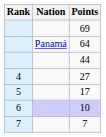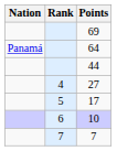 <table class="wikitable sortable" style="text-align:center">
 <tr>
+<th>Nation</th>
 <th>Rank</th>
-<th>Nation</th>
 <th>Points</th>
 </tr>
 <tr>
+<td align=left></td>
 <td bgcolor = DDEEFF></td>
-<td align=left></td>
 <td>69</td>
 </tr>
 <tr>
+<td align=left> <a href='#'>Panamá</a></td>
 <td bgcolor = DDEEFF></td>
-<td align=left> <a href='#'>Panamá</a></td>
 <td>64</td>
 </tr>
 <tr>
+<td align=left></td>
 <td bgcolor = DDEEFF></td>
-<td align=left></td>
 <td>44</td>
 </tr>
 <tr>
+<td align=left></td>
 <td bgcolor = DDEEFF>4</td>
-<td align=left></td>
 <td>27</td>
 </tr>
 <tr>
+<td align=left></td>
 <td bgcolor = DDEEFF>5</td>
-<td align=left></td>
 <td>17</td>
 </tr>
 <tr style="background-color:#ccccff">
+<td align=left></td>
 <td bgcolor = DDEEFF>6</td>
-<td align=left></td>
 <td>10</td>
 </tr>
 <tr>
+<td align=left></td>
 <td bgcolor = DDEEFF>7</td>
-<td align=left></td>
 <td>7</td>
 </tr>
 </table>
